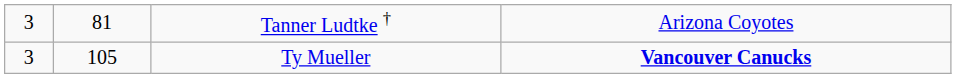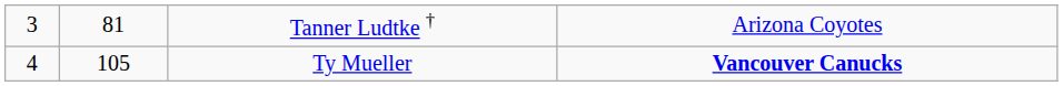 <table class="wikitable" width="60%">
 <tr align="center" bgcolor="">
 <td>3</td>
 <td>81</td>
 <td><a href='#'>Tanner Ludtke</a> <sup>†</sup></td>
 <td><a href='#'>Arizona Coyotes</a></td>
 </tr>
 <tr align="center" bgcolor="">
-<td>3</td>
+<td>4</td>
 <td>105</td>
 <td><a href='#'>Ty Mueller</a></td>
 <td><strong><a href='#'>Vancouver Canucks</a></strong></td>
 </tr>
 </table>
